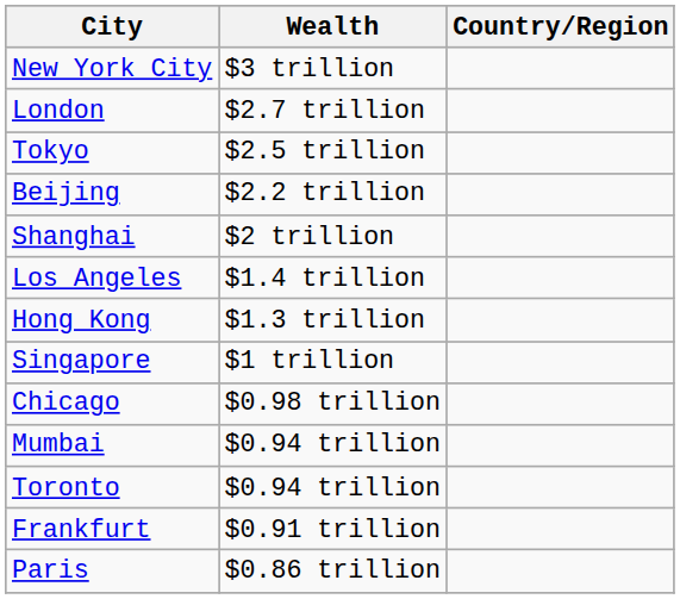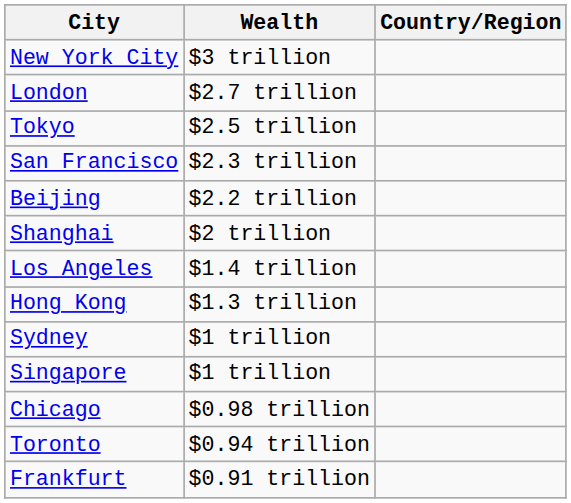 <table class="wikitable">
 <tr>
 <th>City</th>
 <th>Wealth</th>
 <th>Country/Region</th>
 </tr>
 <tr>
 <td><a href='#'>New York City</a></td>
 <td>$3 trillion</td>
 <td></td>
 </tr>
 <tr>
 <td><a href='#'>London</a></td>
 <td>$2.7 trillion</td>
 <td></td>
 </tr>
 <tr>
 <td><a href='#'>Tokyo</a></td>
 <td>$2.5 trillion</td>
+<td></td>
+</tr>
+<tr>
+<td><a href='#'>San Francisco</a></td>
+<td>$2.3 trillion</td>
 <td></td>
 </tr>
 <tr>
 <td><a href='#'>Beijing</a></td>
 <td>$2.2 trillion</td>
 <td></td>
 </tr>
 <tr>
 <td><a href='#'>Shanghai</a></td>
 <td>$2 trillion</td>
 <td></td>
 </tr>
 <tr>
 <td><a href='#'>Los Angeles</a></td>
 <td>$1.4 trillion</td>
 <td></td>
 </tr>
 <tr>
 <td><a href='#'>Hong Kong</a></td>
 <td>$1.3 trillion</td>
 <td></td>
 </tr>
 <tr>
+<td><a href='#'>Sydney</a></td>
+<td>$1 trillion</td>
+<td></td>
+</tr>
+<tr>
 <td><a href='#'>Singapore</a></td>
 <td>$1 trillion</td>
 <td></td>
 </tr>
 <tr>
 <td><a href='#'>Chicago</a></td>
 <td>$0.98 trillion</td>
-<td></td>
-</tr>
-<tr>
-<td><a href='#'>Mumbai</a></td>
-<td>$0.94 trillion</td>
 <td></td>
 </tr>
 <tr>
 <td><a href='#'>Toronto</a></td>
 <td>$0.94 trillion</td>
 <td></td>
 </tr>
 <tr>
 <td><a href='#'>Frankfurt</a></td>
 <td>$0.91 trillion</td>
 <td></td>
 </tr>
-<tr>
-<td><a href='#'>Paris</a></td>
-<td>$0.86 trillion</td>
-<td></td>
-</tr>
 </table>
